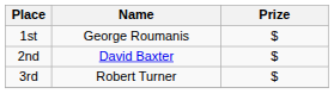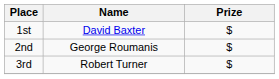 <table class="wikitable">
 <tr>
 <th width="50">Place</th>
 <th width="200">Name</th>
 <th width="125">Prize</th>
 </tr>
 <tr>
 <td align = "center">1st</td>
-<td align = "center">George Roumanis</td>
+<td align = "center"><a href='#'>David Baxter</a></td>
 <td align = "center">$</td>
 </tr>
 <tr>
 <td align = "center">2nd</td>
-<td align = "center"><a href='#'>David Baxter</a></td>
+<td align = "center">George Roumanis</td>
 <td align = "center">$</td>
 </tr>
 <tr>
 <td align = "center">3rd</td>
 <td align = "center">Robert Turner</td>
 <td align = "center">$</td>
 </tr>
 <tr>
 </tr>
 </table>
